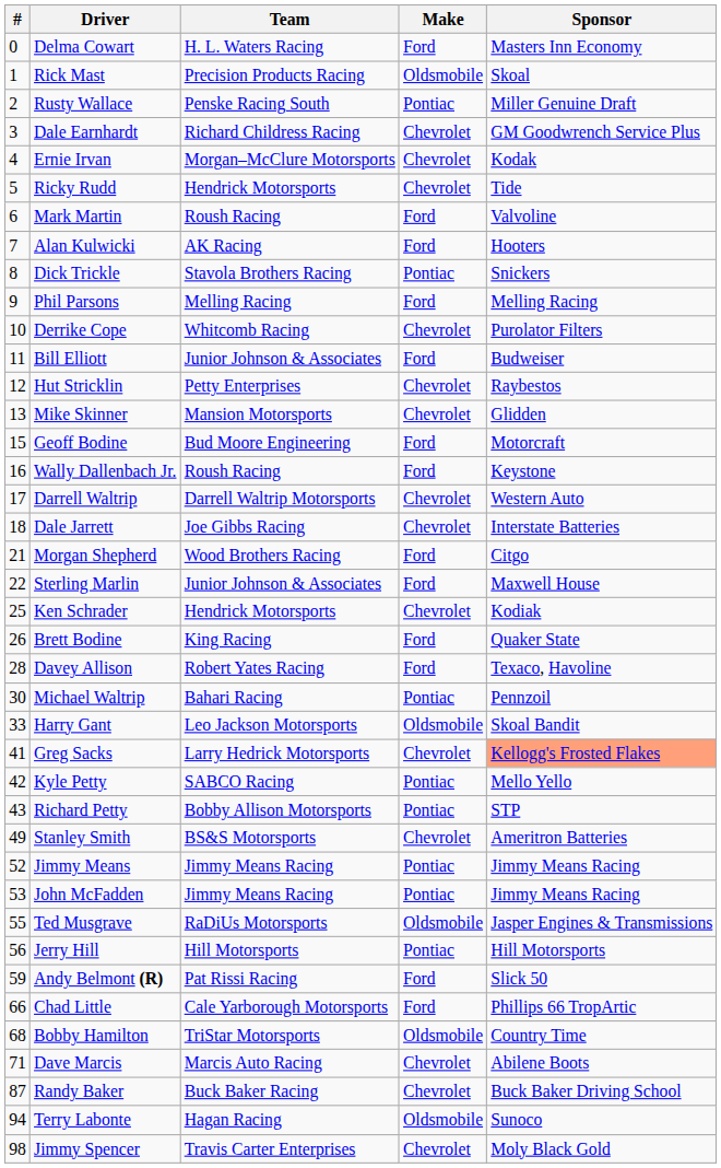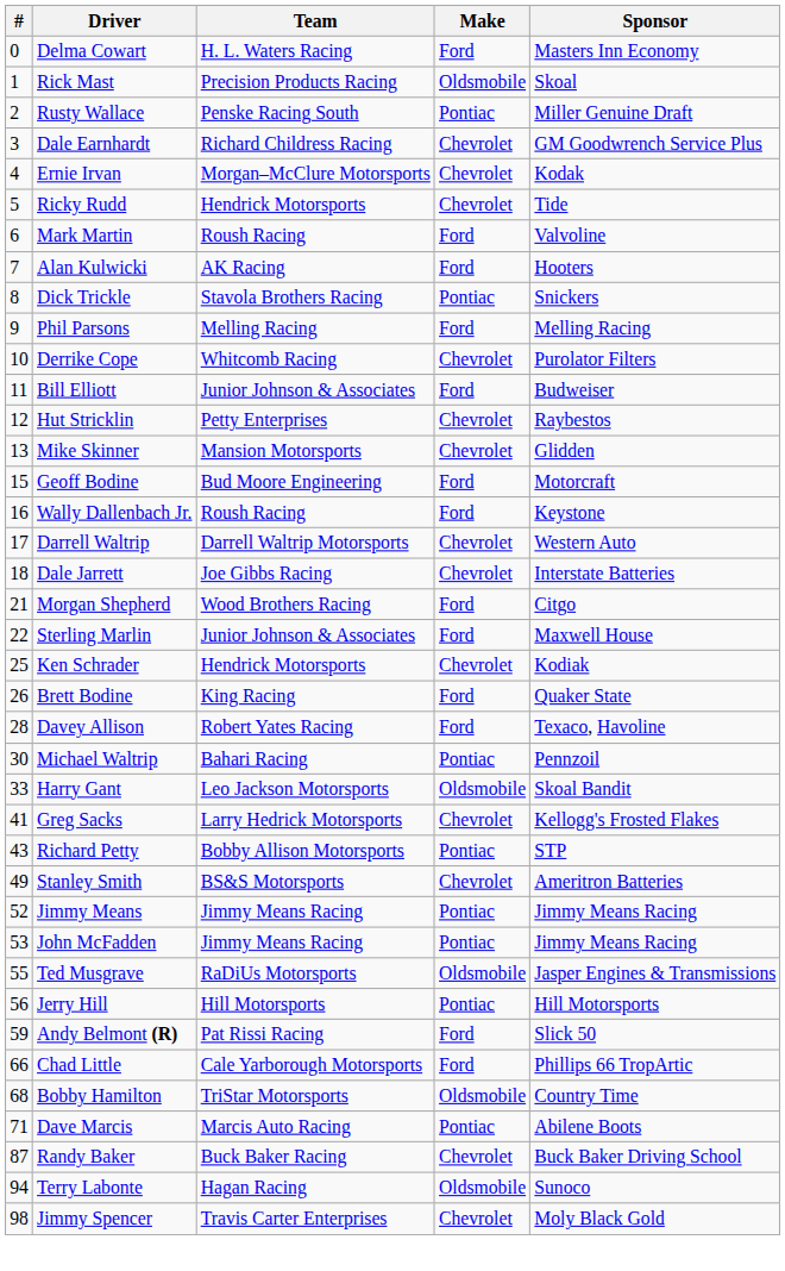 <table class="wikitable" style="font-size:95%">
 <tr>
 <th>#</th>
 <th>Driver</th>
 <th>Team</th>
 <th>Make</th>
 <th>Sponsor</th>
 </tr>
 <tr>
 <td>0</td>
 <td><a href='#'>Delma Cowart</a></td>
 <td><a href='#'>H. L. Waters Racing</a></td>
 <td><a href='#'>Ford</a></td>
 <td><a href='#'>Masters Inn Economy</a></td>
 </tr>
 <tr>
 <td>1</td>
 <td><a href='#'>Rick Mast</a></td>
 <td><a href='#'>Precision Products Racing</a></td>
 <td><a href='#'>Oldsmobile</a></td>
 <td><a href='#'>Skoal</a></td>
 </tr>
 <tr>
 <td>2</td>
 <td><a href='#'>Rusty Wallace</a></td>
 <td><a href='#'>Penske Racing South</a></td>
 <td><a href='#'>Pontiac</a></td>
 <td><a href='#'>Miller Genuine Draft</a></td>
 </tr>
 <tr>
 <td>3</td>
 <td><a href='#'>Dale Earnhardt</a></td>
 <td><a href='#'>Richard Childress Racing</a></td>
 <td><a href='#'>Chevrolet</a></td>
 <td><a href='#'>GM Goodwrench Service Plus</a></td>
 </tr>
 <tr>
 <td>4</td>
 <td><a href='#'>Ernie Irvan</a></td>
 <td><a href='#'>Morgan–McClure Motorsports</a></td>
 <td><a href='#'>Chevrolet</a></td>
 <td><a href='#'>Kodak</a></td>
 </tr>
 <tr>
 <td>5</td>
 <td><a href='#'>Ricky Rudd</a></td>
 <td><a href='#'>Hendrick Motorsports</a></td>
 <td><a href='#'>Chevrolet</a></td>
 <td><a href='#'>Tide</a></td>
 </tr>
 <tr>
 <td>6</td>
 <td><a href='#'>Mark Martin</a></td>
 <td><a href='#'>Roush Racing</a></td>
 <td><a href='#'>Ford</a></td>
 <td><a href='#'>Valvoline</a></td>
 </tr>
 <tr>
 <td>7</td>
 <td><a href='#'>Alan Kulwicki</a></td>
 <td><a href='#'>AK Racing</a></td>
 <td><a href='#'>Ford</a></td>
 <td><a href='#'>Hooters</a></td>
 </tr>
 <tr>
 <td>8</td>
 <td><a href='#'>Dick Trickle</a></td>
 <td><a href='#'>Stavola Brothers Racing</a></td>
 <td><a href='#'>Pontiac</a></td>
 <td><a href='#'>Snickers</a></td>
 </tr>
 <tr>
 <td>9</td>
 <td><a href='#'>Phil Parsons</a></td>
 <td><a href='#'>Melling Racing</a></td>
 <td><a href='#'>Ford</a></td>
 <td><a href='#'>Melling Racing</a></td>
 </tr>
 <tr>
 <td>10</td>
 <td><a href='#'>Derrike Cope</a></td>
 <td><a href='#'>Whitcomb Racing</a></td>
 <td><a href='#'>Chevrolet</a></td>
 <td><a href='#'>Purolator Filters</a></td>
 </tr>
 <tr>
 <td>11</td>
 <td><a href='#'>Bill Elliott</a></td>
 <td><a href='#'>Junior Johnson & Associates</a></td>
 <td><a href='#'>Ford</a></td>
 <td><a href='#'>Budweiser</a></td>
 </tr>
 <tr>
 <td>12</td>
 <td><a href='#'>Hut Stricklin</a></td>
 <td><a href='#'>Petty Enterprises</a></td>
 <td><a href='#'>Chevrolet</a></td>
 <td><a href='#'>Raybestos</a></td>
 </tr>
 <tr>
 <td>13</td>
 <td><a href='#'>Mike Skinner</a></td>
 <td><a href='#'>Mansion Motorsports</a></td>
 <td><a href='#'>Chevrolet</a></td>
 <td><a href='#'>Glidden</a></td>
 </tr>
 <tr>
 <td>15</td>
 <td><a href='#'>Geoff Bodine</a></td>
 <td><a href='#'>Bud Moore Engineering</a></td>
 <td><a href='#'>Ford</a></td>
 <td><a href='#'>Motorcraft</a></td>
 </tr>
 <tr>
 <td>16</td>
 <td><a href='#'>Wally Dallenbach Jr.</a></td>
 <td><a href='#'>Roush Racing</a></td>
 <td><a href='#'>Ford</a></td>
 <td><a href='#'>Keystone</a></td>
 </tr>
 <tr>
 <td>17</td>
 <td><a href='#'>Darrell Waltrip</a></td>
 <td><a href='#'>Darrell Waltrip Motorsports</a></td>
 <td><a href='#'>Chevrolet</a></td>
 <td><a href='#'>Western Auto</a></td>
 </tr>
 <tr>
 <td>18</td>
 <td><a href='#'>Dale Jarrett</a></td>
 <td><a href='#'>Joe Gibbs Racing</a></td>
 <td><a href='#'>Chevrolet</a></td>
 <td><a href='#'>Interstate Batteries</a></td>
 </tr>
 <tr>
 <td>21</td>
 <td><a href='#'>Morgan Shepherd</a></td>
 <td><a href='#'>Wood Brothers Racing</a></td>
 <td><a href='#'>Ford</a></td>
 <td><a href='#'>Citgo</a></td>
 </tr>
 <tr>
 <td>22</td>
 <td><a href='#'>Sterling Marlin</a></td>
 <td><a href='#'>Junior Johnson & Associates</a></td>
 <td><a href='#'>Ford</a></td>
 <td><a href='#'>Maxwell House</a></td>
 </tr>
 <tr>
 <td>25</td>
 <td><a href='#'>Ken Schrader</a></td>
 <td><a href='#'>Hendrick Motorsports</a></td>
 <td><a href='#'>Chevrolet</a></td>
 <td><a href='#'>Kodiak</a></td>
 </tr>
 <tr>
 <td>26</td>
 <td><a href='#'>Brett Bodine</a></td>
 <td><a href='#'>King Racing</a></td>
 <td><a href='#'>Ford</a></td>
 <td><a href='#'>Quaker State</a></td>
 </tr>
 <tr>
 <td>28</td>
 <td><a href='#'>Davey Allison</a></td>
 <td><a href='#'>Robert Yates Racing</a></td>
 <td><a href='#'>Ford</a></td>
 <td><a href='#'>Texaco</a>, <a href='#'>Havoline</a></td>
 </tr>
 <tr>
 <td>30</td>
 <td><a href='#'>Michael Waltrip</a></td>
 <td><a href='#'>Bahari Racing</a></td>
 <td><a href='#'>Pontiac</a></td>
 <td><a href='#'>Pennzoil</a></td>
 </tr>
 <tr>
 <td>33</td>
 <td><a href='#'>Harry Gant</a></td>
 <td><a href='#'>Leo Jackson Motorsports</a></td>
 <td><a href='#'>Oldsmobile</a></td>
 <td><a href='#'>Skoal Bandit</a></td>
 </tr>
 <tr>
 <td>41</td>
 <td><a href='#'>Greg Sacks</a></td>
 <td><a href='#'>Larry Hedrick Motorsports</a></td>
 <td><a href='#'>Chevrolet</a></td>
-<td style="background: lightsalmon;"><a href='#'>Kellogg's Frosted Flakes</a></td>
-</tr>
-<tr>
-<td>42</td>
-<td><a href='#'>Kyle Petty</a></td>
-<td><a href='#'>SABCO Racing</a></td>
-<td><a href='#'>Pontiac</a></td>
-<td><a href='#'>Mello Yello</a></td>
+<td><a href='#'>Kellogg's Frosted Flakes</a></td>
 </tr>
 <tr>
 <td>43</td>
 <td><a href='#'>Richard Petty</a></td>
 <td><a href='#'>Bobby Allison Motorsports</a></td>
 <td><a href='#'>Pontiac</a></td>
 <td><a href='#'>STP</a></td>
 </tr>
 <tr>
 <td>49</td>
 <td><a href='#'>Stanley Smith</a></td>
 <td><a href='#'>BS&S Motorsports</a></td>
 <td><a href='#'>Chevrolet</a></td>
 <td><a href='#'>Ameritron Batteries</a></td>
 </tr>
 <tr>
 <td>52</td>
 <td><a href='#'>Jimmy Means</a></td>
 <td><a href='#'>Jimmy Means Racing</a></td>
 <td><a href='#'>Pontiac</a></td>
 <td><a href='#'>Jimmy Means Racing</a></td>
 </tr>
 <tr>
 <td>53</td>
 <td><a href='#'>John McFadden</a></td>
 <td><a href='#'>Jimmy Means Racing</a></td>
 <td><a href='#'>Pontiac</a></td>
 <td><a href='#'>Jimmy Means Racing</a></td>
 </tr>
 <tr>
 <td>55</td>
 <td><a href='#'>Ted Musgrave</a></td>
 <td><a href='#'>RaDiUs Motorsports</a></td>
 <td><a href='#'>Oldsmobile</a></td>
 <td><a href='#'>Jasper Engines & Transmissions</a></td>
 </tr>
 <tr>
 <td>56</td>
 <td><a href='#'>Jerry Hill</a></td>
 <td><a href='#'>Hill Motorsports</a></td>
 <td><a href='#'>Pontiac</a></td>
 <td><a href='#'>Hill Motorsports</a></td>
 </tr>
 <tr>
 <td>59</td>
 <td><a href='#'>Andy Belmont</a> <strong>(R)</strong></td>
 <td><a href='#'>Pat Rissi Racing</a></td>
 <td><a href='#'>Ford</a></td>
 <td><a href='#'>Slick 50</a></td>
 </tr>
 <tr>
 <td>66</td>
 <td><a href='#'>Chad Little</a></td>
 <td><a href='#'>Cale Yarborough Motorsports</a></td>
 <td><a href='#'>Ford</a></td>
 <td><a href='#'>Phillips 66 TropArtic</a></td>
 </tr>
 <tr>
 <td>68</td>
 <td><a href='#'>Bobby Hamilton</a></td>
 <td><a href='#'>TriStar Motorsports</a></td>
 <td><a href='#'>Oldsmobile</a></td>
 <td><a href='#'>Country Time</a></td>
 </tr>
 <tr>
 <td>71</td>
 <td><a href='#'>Dave Marcis</a></td>
 <td><a href='#'>Marcis Auto Racing</a></td>
-<td><a href='#'>Chevrolet</a></td>
+<td><a href='#'>Pontiac</a></td>
 <td><a href='#'>Abilene Boots</a></td>
 </tr>
 <tr>
 <td>87</td>
 <td><a href='#'>Randy Baker</a></td>
 <td><a href='#'>Buck Baker Racing</a></td>
 <td><a href='#'>Chevrolet</a></td>
 <td><a href='#'>Buck Baker Driving School</a></td>
 </tr>
 <tr>
 <td>94</td>
 <td><a href='#'>Terry Labonte</a></td>
 <td><a href='#'>Hagan Racing</a></td>
 <td><a href='#'>Oldsmobile</a></td>
 <td><a href='#'>Sunoco</a></td>
 </tr>
 <tr>
 <td>98</td>
 <td><a href='#'>Jimmy Spencer</a></td>
 <td><a href='#'>Travis Carter Enterprises</a></td>
 <td><a href='#'>Chevrolet</a></td>
 <td><a href='#'>Moly Black Gold</a></td>
 </tr>
 </table>
